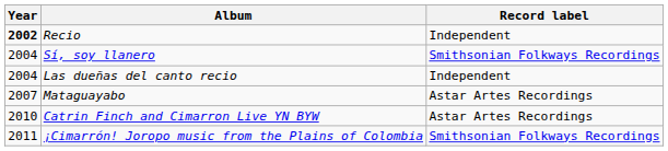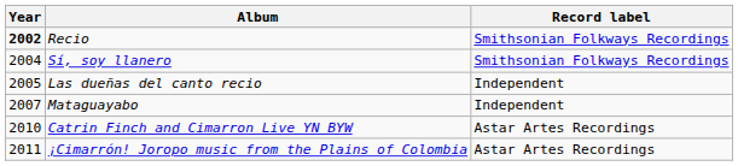 <table class="wikitable">
 <tr>
 <th>Year</th>
 <th>Album</th>
 <th>Record label</th>
 </tr>
 <tr>
 <td><strong>2002</strong></td>
 <td><em>Recio</em></td>
-<td>Independent</td>
+<td><a href='#'>Smithsonian Folkways Recordings</a></td>
 </tr>
 <tr>
 <td>2004</td>
 <td><em><a href='#'>Sí, soy llanero</a></em></td>
 <td><a href='#'>Smithsonian Folkways Recordings</a></td>
 </tr>
 <tr>
-<td>2004</td>
+<td>2005</td>
 <td><em>Las dueñas del canto recio</em></td>
 <td>Independent</td>
 </tr>
 <tr>
 <td>2007</td>
 <td><em>Mataguayabo</em></td>
-<td>Astar Artes Recordings</td>
+<td>Independent</td>
 </tr>
 <tr>
 <td>2010</td>
 <td><em><a href='#'>Catrin Finch and Cimarron Live YN BYW</a></em></td>
 <td>Astar Artes Recordings</td>
 </tr>
 <tr>
 <td>2011</td>
 <td><em><a href='#'>¡Cimarrón! Joropo music from the Plains of Colombia</a></em></td>
-<td><a href='#'>Smithsonian Folkways Recordings</a></td>
+<td>Astar Artes Recordings</td>
 </tr>
 </table>
